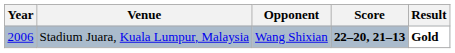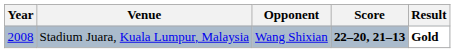 <table class="sortable wikitable" style="font-size: 90%">
 <tr>
 <th>Year</th>
 <th>Venue</th>
 <th>Opponent</th>
 <th>Score</th>
 <th>Result</th>
 </tr>
 <tr style="background:#AABBCC">
-<td align="center"><a href='#'>2006</a></td>
+<td align="center"><a href='#'>2008</a></td>
 <td align="left">Stadium Juara, <a href='#'>Kuala Lumpur, Malaysia</a></td>
 <td align="left"> <a href='#'>Wang Shixian</a></td>
 <td align="left"><strong>22–20, 21–13</strong></td>
 <td style="text-align:left; background:white"> <strong>Gold</strong></td>
 </tr>
 </table>
